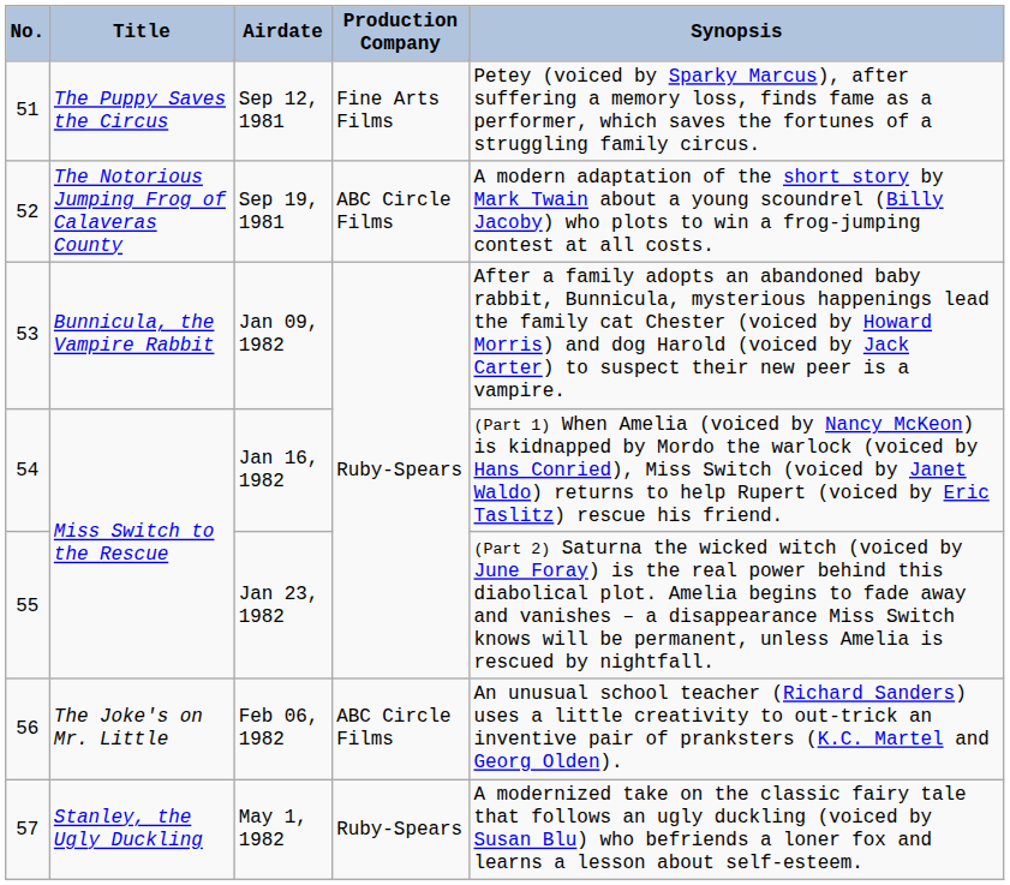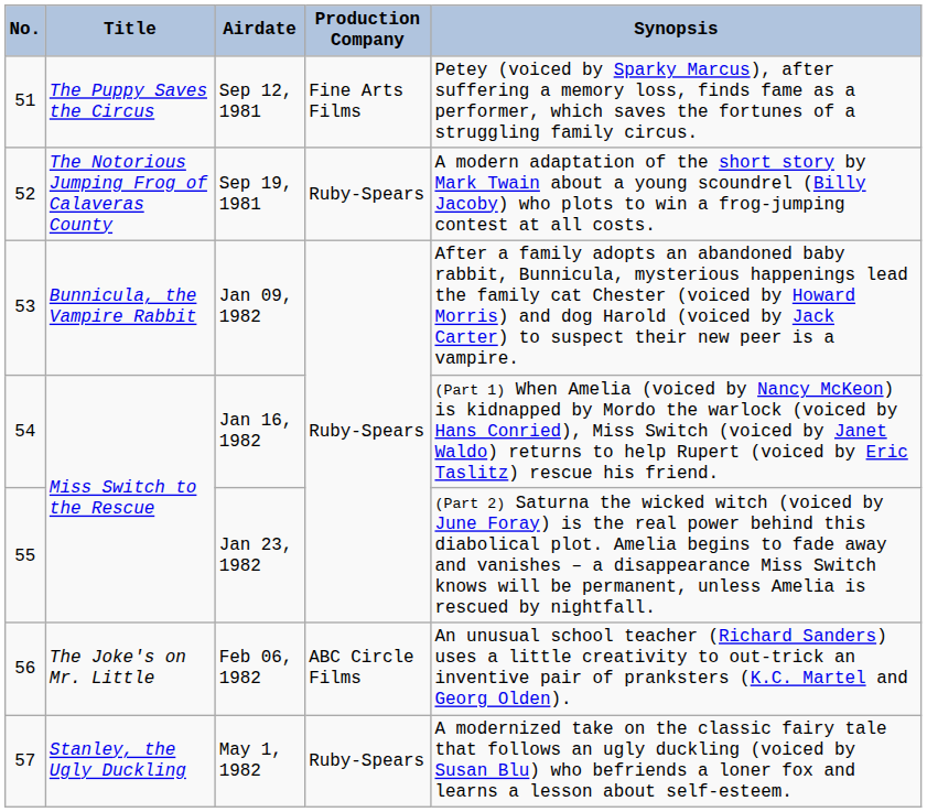 <table class="wikitable" style="font-size:90%;">
 <tr>
 <th style="background:#B0C4DE;">No.</th>
 <th style="background:#B0C4DE;">Title</th>
 <th style="background:#B0C4DE;">Airdate</th>
 <th style="background:#B0C4DE;">Production Company</th>
 <th style="background:#B0C4DE;">Synopsis</th>
 </tr>
 <tr>
 <td align="center">51</td>
 <td><em><a href='#'>The Puppy Saves the Circus</a></em></td>
 <td>Sep 12, 1981</td>
 <td>Fine Arts Films</td>
 <td>Petey (voiced by <a href='#'>Sparky Marcus</a>), after suffering a memory loss, finds fame as a performer, which saves the fortunes of a struggling family circus.</td>
 </tr>
 <tr>
 <td align="center">52</td>
 <td><em><a href='#'>The Notorious Jumping Frog of Calaveras County</a></em></td>
 <td>Sep 19, 1981</td>
-<td>ABC Circle Films</td>
+<td>Ruby-Spears</td>
 <td>A modern adaptation of the <a href='#'>short story</a> by <a href='#'>Mark Twain</a> about a young scoundrel (<a href='#'>Billy Jacoby</a>) who plots to win a frog-jumping contest at all costs.</td>
 </tr>
 <tr>
 <td align="center">53</td>
 <td><em><a href='#'>Bunnicula, the Vampire Rabbit</a></em></td>
 <td>Jan 09, 1982</td>
 <td rowspan=3>Ruby-Spears</td>
 <td>After a family adopts an abandoned baby rabbit, Bunnicula, mysterious happenings lead the family cat Chester (voiced by <a href='#'>Howard Morris</a>) and dog Harold (voiced by <a href='#'>Jack Carter</a>) to suspect their new peer is a vampire.</td>
 </tr>
 <tr>
 <td align="center">54</td>
 <td rowspan=2><em><a href='#'>Miss Switch to the Rescue</a></em></td>
 <td>Jan 16, 1982</td>
 <td><small>(Part 1)</small> When Amelia (voiced by <a href='#'>Nancy McKeon</a>) is kidnapped by Mordo the warlock (voiced by <a href='#'>Hans Conried</a>), Miss Switch (voiced by <a href='#'>Janet Waldo</a>) returns to help Rupert (voiced by <a href='#'>Eric Taslitz</a>) rescue his friend.</td>
 </tr>
 <tr>
 <td align="center">55</td>
 <td>Jan 23, 1982</td>
 <td><small>(Part 2)</small> Saturna the wicked witch (voiced by <a href='#'>June Foray</a>) is the real power behind this diabolical plot. Amelia begins to fade away and vanishes – a disappearance Miss Switch knows will be permanent, unless Amelia is rescued by nightfall.</td>
 </tr>
 <tr>
 <td align="center">56</td>
 <td><em>The Joke's on Mr. Little</em></td>
 <td>Feb 06, 1982</td>
 <td>ABC Circle Films</td>
 <td>An unusual school teacher (<a href='#'>Richard Sanders</a>) uses a little creativity to out-trick an inventive pair of pranksters (<a href='#'>K.C. Martel</a> and <a href='#'>Georg Olden</a>).</td>
 </tr>
 <tr>
 <td align="center">57</td>
 <td><em><a href='#'>Stanley, the Ugly Duckling</a></em></td>
 <td>May 1, 1982</td>
 <td>Ruby-Spears</td>
 <td>A modernized take on the classic fairy tale that follows an ugly duckling (voiced by <a href='#'>Susan Blu</a>) who befriends a loner fox and learns a lesson about self-esteem.</td>
 </tr>
 </table>
